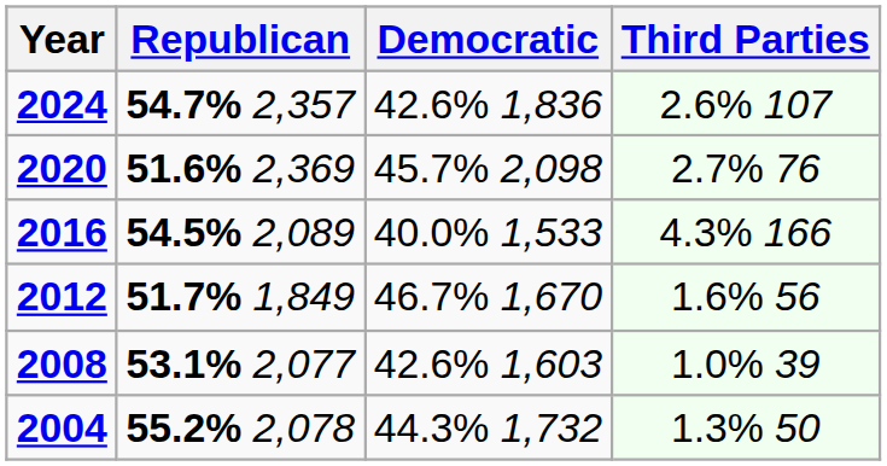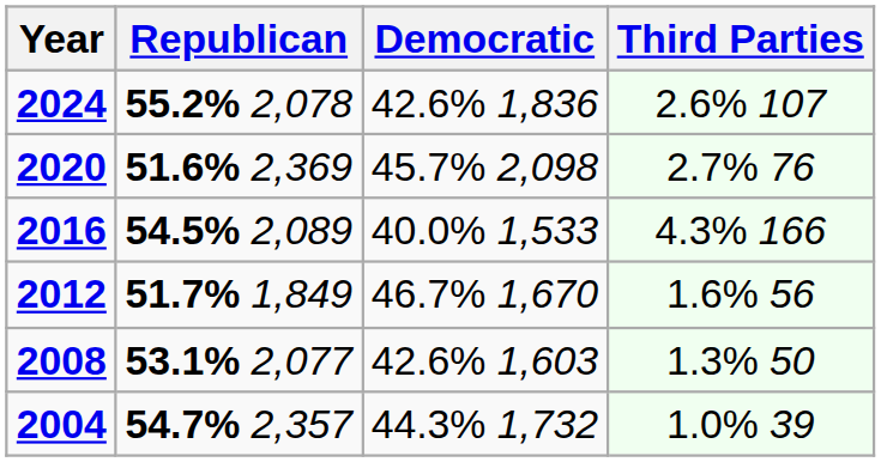 <table class="wikitable" style="float:right; font-size:95%;">
 <tr bgcolor=lightgrey>
 <th>Year</th>
 <th><a href='#'>Republican</a></th>
 <th><a href='#'>Democratic</a></th>
 <th><a href='#'>Third Parties</a></th>
 </tr>
 <tr>
 <td style="text-align:center;" ><strong><a href='#'>2024</a></strong></td>
-<td style="text-align:center;" ><strong>54.7%</strong> <em>2,357</em></td>
+<td style="text-align:center;" ><strong>55.2%</strong> <em>2,078</em></td>
 <td style="text-align:center;" >42.6% <em>1,836</em></td>
 <td style="text-align:center; background:honeyDew;">2.6% <em>107</em></td>
 </tr>
 <tr>
 <td style="text-align:center;" ><strong><a href='#'>2020</a></strong></td>
 <td style="text-align:center;" ><strong>51.6%</strong> <em>2,369</em></td>
 <td style="text-align:center;" >45.7% <em>2,098</em></td>
 <td style="text-align:center; background:honeyDew;">2.7% <em>76</em></td>
 </tr>
 <tr>
 <td style="text-align:center;" ><strong><a href='#'>2016</a></strong></td>
 <td style="text-align:center;" ><strong>54.5%</strong> <em>2,089</em></td>
 <td style="text-align:center;" >40.0% <em>1,533</em></td>
 <td style="text-align:center; background:honeyDew;">4.3% <em>166</em></td>
 </tr>
 <tr>
 <td style="text-align:center;" ><strong><a href='#'>2012</a></strong></td>
 <td style="text-align:center;" ><strong>51.7%</strong> <em>1,849</em></td>
 <td style="text-align:center;" >46.7% <em>1,670</em></td>
 <td style="text-align:center; background:honeyDew;">1.6% <em>56</em></td>
 </tr>
 <tr>
 <td style="text-align:center;" ><strong><a href='#'>2008</a></strong></td>
 <td style="text-align:center;" ><strong>53.1%</strong> <em>2,077</em></td>
 <td style="text-align:center;" >42.6% <em>1,603</em></td>
-<td style="text-align:center; background:honeyDew;">1.0% <em>39</em></td>
+<td style="text-align:center; background:honeyDew;">1.3% <em>50</em></td>
 </tr>
 <tr>
 <td style="text-align:center;" ><strong><a href='#'>2004</a></strong></td>
-<td style="text-align:center;" ><strong>55.2%</strong> <em>2,078</em></td>
+<td style="text-align:center;" ><strong>54.7%</strong> <em>2,357</em></td>
 <td style="text-align:center;" >44.3% <em>1,732</em></td>
-<td style="text-align:center; background:honeyDew;">1.3% <em>50</em></td>
+<td style="text-align:center; background:honeyDew;">1.0% <em>39</em></td>
 </tr>
 </table>
